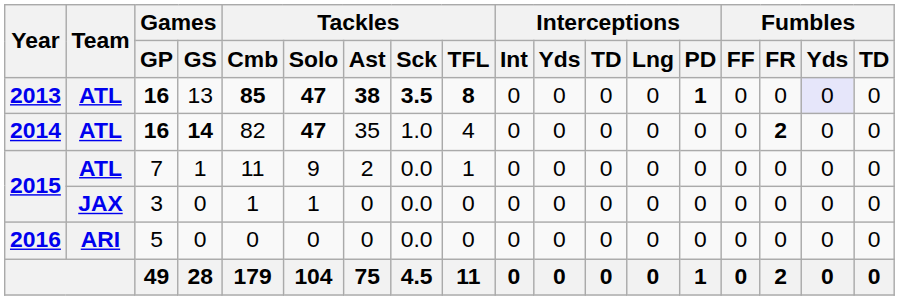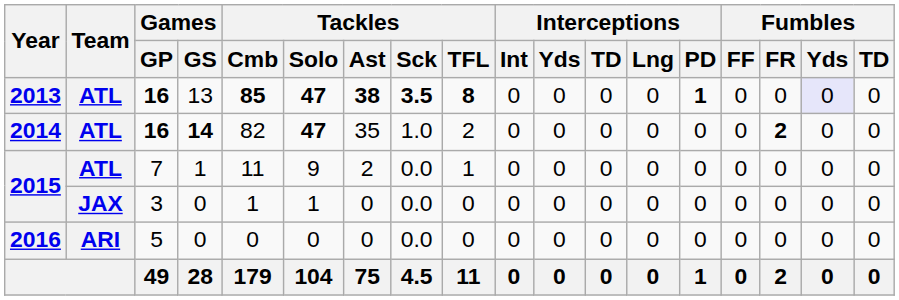 <table class="wikitable" style="text-align:center">
 <tr>
 <th rowspan="2">Year</th>
 <th rowspan="2">Team</th>
 <th colspan="2">Games</th>
 <th colspan="5">Tackles</th>
 <th colspan="5">Interceptions</th>
 <th colspan="4">Fumbles</th>
 </tr>
 <tr>
 <th>GP</th>
 <th>GS</th>
 <th>Cmb</th>
 <th>Solo</th>
 <th>Ast</th>
 <th>Sck</th>
 <th>TFL</th>
 <th>Int</th>
 <th>Yds</th>
 <th>TD</th>
 <th>Lng</th>
 <th>PD</th>
 <th>FF</th>
 <th>FR</th>
 <th>Yds</th>
 <th>TD</th>
 </tr>
 <tr>
 <th><a href='#'>2013</a></th>
 <th><a href='#'>ATL</a></th>
 <td><strong>16</strong></td>
 <td>13</td>
 <td><strong>85</strong></td>
 <td><strong>47</strong></td>
 <td><strong>38</strong></td>
 <td><strong>3.5</strong></td>
 <td><strong>8</strong></td>
 <td>0</td>
 <td>0</td>
 <td>0</td>
 <td>0</td>
 <td><strong>1</strong></td>
 <td>0</td>
 <td>0</td>
 <td style="background: lavender;">0</td>
 <td>0</td>
 </tr>
 <tr>
 <th><a href='#'>2014</a></th>
 <th><a href='#'>ATL</a></th>
 <td><strong>16</strong></td>
 <td><strong>14</strong></td>
 <td>82</td>
 <td><strong>47</strong></td>
 <td>35</td>
 <td>1.0</td>
-<td>4</td>
+<td>2</td>
 <td>0</td>
 <td>0</td>
 <td>0</td>
 <td>0</td>
 <td>0</td>
 <td>0</td>
 <td><strong>2</strong></td>
 <td>0</td>
 <td>0</td>
 </tr>
 <tr>
 <th rowspan="2"><a href='#'>2015</a></th>
 <th><a href='#'>ATL</a></th>
 <td>7</td>
 <td>1</td>
 <td>11</td>
 <td>9</td>
 <td>2</td>
 <td>0.0</td>
 <td>1</td>
 <td>0</td>
 <td>0</td>
 <td>0</td>
 <td>0</td>
 <td>0</td>
 <td>0</td>
 <td>0</td>
 <td>0</td>
 <td>0</td>
 </tr>
 <tr>
 <th><a href='#'>JAX</a></th>
 <td>3</td>
 <td>0</td>
 <td>1</td>
 <td>1</td>
 <td>0</td>
 <td>0.0</td>
 <td>0</td>
 <td>0</td>
 <td>0</td>
 <td>0</td>
 <td>0</td>
 <td>0</td>
 <td>0</td>
 <td>0</td>
 <td>0</td>
 <td>0</td>
 </tr>
 <tr>
 <th><a href='#'>2016</a></th>
 <th><a href='#'>ARI</a></th>
 <td>5</td>
 <td>0</td>
 <td>0</td>
 <td>0</td>
 <td>0</td>
 <td>0.0</td>
 <td>0</td>
 <td>0</td>
 <td>0</td>
 <td>0</td>
 <td>0</td>
 <td>0</td>
 <td>0</td>
 <td>0</td>
 <td>0</td>
 <td>0</td>
 </tr>
 <tr>
 <th colspan="2"></th>
 <th>49</th>
 <th>28</th>
 <th>179</th>
 <th>104</th>
 <th>75</th>
 <th>4.5</th>
 <th>11</th>
 <th>0</th>
 <th>0</th>
 <th>0</th>
 <th>0</th>
 <th>1</th>
 <th>0</th>
 <th>2</th>
 <th>0</th>
 <th>0</th>
 </tr>
 </table>
